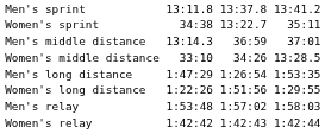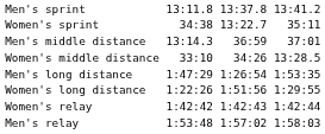 <table>
 <tr style="vertical-align:top;">
 <td>Men's sprint </td>
 <td></td>
 <td style="text-align:right;">13:11.8</td>
 <td></td>
 <td style="text-align:right;">13:37.8</td>
 <td></td>
 <td style="text-align:right;">13:41.2</td>
 </tr>
 <tr style="vertical-align:top;">
 <td>Women's sprint </td>
 <td></td>
 <td style="text-align:right;">34:38</td>
 <td></td>
 <td style="text-align:right;">13:22.7</td>
 <td></td>
 <td style="text-align:right;">35:11</td>
 </tr>
 <tr style="vertical-align:top;">
 <td>Men's middle distance </td>
 <td></td>
 <td style="text-align:right;">13:14.3</td>
 <td></td>
 <td style="text-align:right;">36:59</td>
 <td></td>
 <td style="text-align:right;">37:01</td>
 </tr>
 <tr style="vertical-align:top;">
 <td>Women's middle distance </td>
 <td></td>
 <td style="text-align:right;">33:10</td>
 <td></td>
 <td style="text-align:right;">34:26</td>
 <td></td>
 <td style="text-align:right;">13:28.5</td>
 </tr>
 <tr style="vertical-align:top;">
 <td>Men's long distance </td>
 <td></td>
 <td style="text-align:right;">1:47:29</td>
 <td></td>
 <td style="text-align:right;">1:26:54</td>
 <td></td>
 <td style="text-align:right;">1:53:35</td>
 </tr>
 <tr style="vertical-align:top;">
 <td>Women's long distance </td>
 <td></td>
 <td style="text-align:right;">1:22:26</td>
 <td></td>
 <td style="text-align:right;">1:51:56</td>
 <td></td>
 <td style="text-align:right;">1:29:55</td>
 </tr>
 <tr style="vertical-align:top;">
+<td>Women's relay</td>
+<td></td>
+<td style="text-align:right;">1:42:42</td>
+<td></td>
+<td style="text-align:right;">1:42:43</td>
+<td></td>
+<td style="text-align:right;">1:42:44</td>
+</tr>
+<tr style="vertical-align:top;">
 <td>Men's relay</td>
 <td></td>
 <td style="text-align:right;">1:53:48</td>
 <td></td>
 <td style="text-align:right;">1:57:02</td>
 <td></td>
 <td style="text-align:right;">1:58:03</td>
 </tr>
-<tr style="vertical-align:top;">
-<td>Women's relay</td>
-<td></td>
-<td style="text-align:right;">1:42:42</td>
-<td></td>
-<td style="text-align:right;">1:42:43</td>
-<td></td>
-<td style="text-align:right;">1:42:44</td>
-</tr>
 </table>
